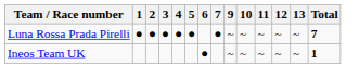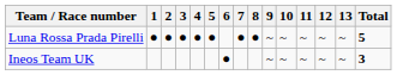 <table class="wikitable">
 <tr>
 <th>Team / Race number</th>
 <th>1</th>
 <th>2</th>
 <th>3</th>
 <th>4</th>
 <th>5</th>
 <th>6</th>
 <th>7</th>
+<th>8</th>
 <th>9</th>
 <th>10</th>
 <th>11</th>
 <th>12</th>
 <th>13</th>
 <th>Total</th>
 </tr>
 <tr>
 <td> <a href='#'>Luna Rossa Prada Pirelli</a></td>
 <td>●</td>
 <td>●</td>
 <td>●</td>
 <td>●</td>
 <td>●</td>
 <td></td>
 <td>●</td>
+<td>●</td>
 <td>~</td>
 <td>~</td>
 <td>~</td>
 <td>~</td>
 <td>~</td>
-<td><strong>7</strong></td>
+<td><strong>5</strong></td>
 </tr>
 <tr>
 <td> <a href='#'>Ineos Team UK</a></td>
 <td></td>
 <td></td>
 <td></td>
 <td></td>
 <td></td>
 <td>●</td>
 <td></td>
+<td></td>
 <td>~</td>
 <td>~</td>
 <td>~</td>
 <td>~</td>
 <td>~</td>
-<td><strong>1</strong></td>
+<td><strong>3</strong></td>
 </tr>
 </table>
